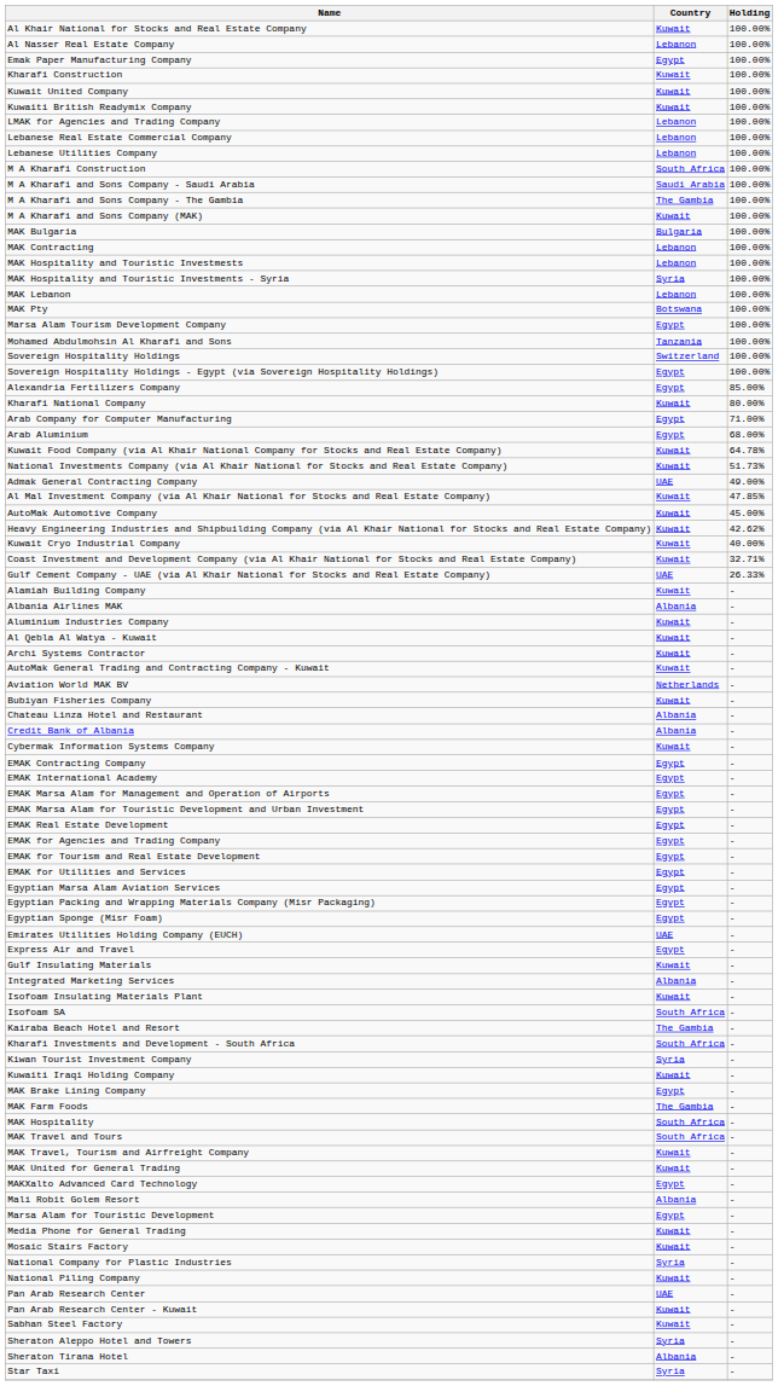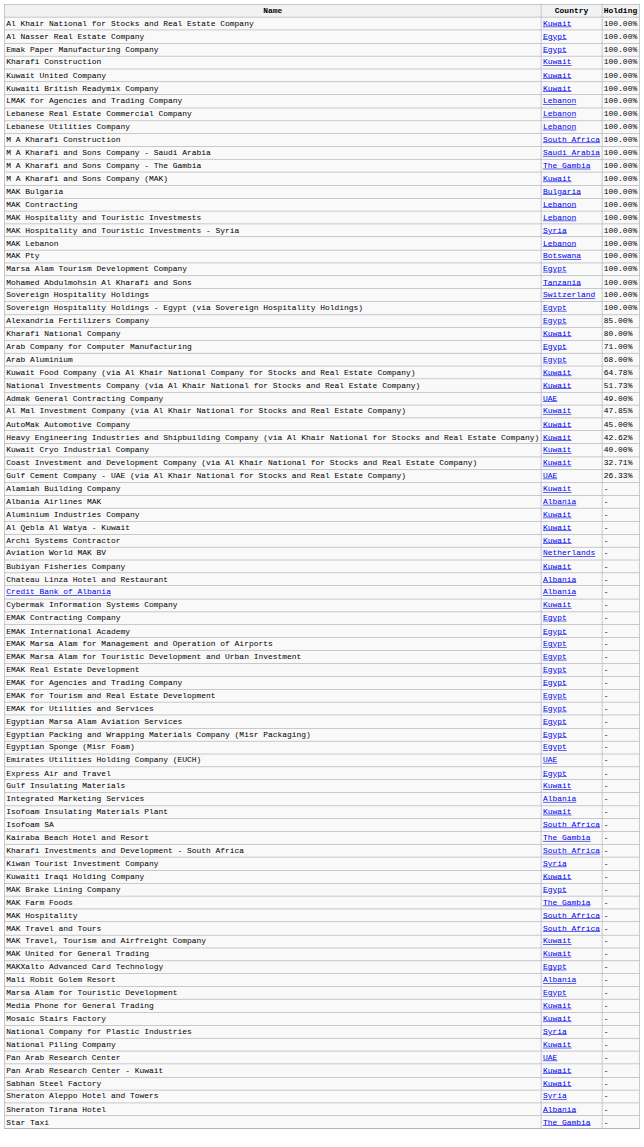 <table class="wikitable sortable">
 <tr>
 <th>Name</th>
 <th>Country</th>
 <th>Holding</th>
 </tr>
 <tr>
 <td>Al Khair National for Stocks and Real Estate Company</td>
 <td> <a href='#'>Kuwait</a></td>
 <td>100.00%</td>
 </tr>
 <tr>
 <td>Al Nasser Real Estate Company</td>
-<td> <a href='#'>Lebanon</a></td>
+<td> <a href='#'>Egypt</a></td>
 <td>100.00%</td>
 </tr>
 <tr>
 <td>Emak Paper Manufacturing Company</td>
 <td> <a href='#'>Egypt</a></td>
 <td>100.00%</td>
 </tr>
 <tr>
 <td>Kharafi Construction</td>
 <td> <a href='#'>Kuwait</a></td>
 <td>100.00%</td>
 </tr>
 <tr>
 <td>Kuwait United Company</td>
 <td> <a href='#'>Kuwait</a></td>
 <td>100.00%</td>
 </tr>
 <tr>
 <td>Kuwaiti British Readymix Company</td>
 <td> <a href='#'>Kuwait</a></td>
 <td>100.00%</td>
 </tr>
 <tr>
 <td>LMAK for Agencies and Trading Company</td>
 <td> <a href='#'>Lebanon</a></td>
 <td>100.00%</td>
 </tr>
 <tr>
 <td>Lebanese Real Estate Commercial Company</td>
 <td> <a href='#'>Lebanon</a></td>
 <td>100.00%</td>
 </tr>
 <tr>
 <td>Lebanese Utilities Company</td>
 <td> <a href='#'>Lebanon</a></td>
 <td>100.00%</td>
 </tr>
 <tr>
 <td>M A Kharafi Construction</td>
 <td> <a href='#'>South Africa</a></td>
 <td>100.00%</td>
 </tr>
 <tr>
 <td>M A Kharafi and Sons Company - Saudi Arabia</td>
 <td> <a href='#'>Saudi Arabia</a></td>
 <td>100.00%</td>
 </tr>
 <tr>
 <td>M A Kharafi and Sons Company - The Gambia</td>
 <td> <a href='#'>The Gambia</a></td>
 <td>100.00%</td>
 </tr>
 <tr>
 <td>M A Kharafi and Sons Company (MAK)</td>
 <td> <a href='#'>Kuwait</a></td>
 <td>100.00%</td>
 </tr>
 <tr>
 <td>MAK Bulgaria</td>
 <td> <a href='#'>Bulgaria</a></td>
 <td>100.00%</td>
 </tr>
 <tr>
 <td>MAK Contracting</td>
 <td> <a href='#'>Lebanon</a></td>
 <td>100.00%</td>
 </tr>
 <tr>
 <td>MAK Hospitality and Touristic Investmests</td>
 <td> <a href='#'>Lebanon</a></td>
 <td>100.00%</td>
 </tr>
 <tr>
 <td>MAK Hospitality and Touristic Investments - Syria</td>
 <td> <a href='#'>Syria</a></td>
 <td>100.00%</td>
 </tr>
 <tr>
 <td>MAK Lebanon</td>
 <td> <a href='#'>Lebanon</a></td>
 <td>100.00%</td>
 </tr>
 <tr>
 <td>MAK Pty</td>
 <td> <a href='#'>Botswana</a></td>
 <td>100.00%</td>
 </tr>
 <tr>
 <td>Marsa Alam Tourism Development Company</td>
 <td> <a href='#'>Egypt</a></td>
 <td>100.00%</td>
 </tr>
 <tr>
 <td>Mohamed Abdulmohsin Al Kharafi and Sons</td>
 <td> <a href='#'>Tanzania</a></td>
 <td>100.00%</td>
 </tr>
 <tr>
 <td>Sovereign Hospitality Holdings</td>
 <td> <a href='#'>Switzerland</a></td>
 <td>100.00%</td>
 </tr>
 <tr>
 <td>Sovereign Hospitality Holdings - Egypt (via Sovereign Hospitality Holdings)</td>
 <td> <a href='#'>Egypt</a></td>
 <td>100.00%</td>
 </tr>
 <tr>
 <td>Alexandria Fertilizers Company</td>
 <td> <a href='#'>Egypt</a></td>
 <td>85.00%</td>
 </tr>
 <tr>
 <td>Kharafi National Company</td>
 <td> <a href='#'>Kuwait</a></td>
 <td>80.00%</td>
 </tr>
 <tr>
 <td>Arab Company for Computer Manufacturing</td>
 <td> <a href='#'>Egypt</a></td>
 <td>71.00%</td>
 </tr>
 <tr>
 <td>Arab Aluminium</td>
 <td> <a href='#'>Egypt</a></td>
 <td>68.00%</td>
 </tr>
 <tr>
 <td>Kuwait Food Company (via Al Khair National Company for Stocks and Real Estate Company)</td>
 <td> <a href='#'>Kuwait</a></td>
 <td>64.78%</td>
 </tr>
 <tr>
 <td>National Investments Company (via Al Khair National for Stocks and Real Estate Company)</td>
 <td> <a href='#'>Kuwait</a></td>
 <td>51.73%</td>
 </tr>
 <tr>
 <td>Admak General Contracting Company</td>
 <td> <a href='#'>UAE</a></td>
 <td>49.00%</td>
 </tr>
 <tr>
 <td>Al Mal Investment Company (via Al Khair National for Stocks and Real Estate Company)</td>
 <td> <a href='#'>Kuwait</a></td>
 <td>47.85%</td>
 </tr>
 <tr>
 <td>AutoMak Automotive Company</td>
 <td> <a href='#'>Kuwait</a></td>
 <td>45.00%</td>
 </tr>
 <tr>
 <td>Heavy Engineering Industries and Shipbuilding Company (via Al Khair National for Stocks and Real Estate Company)</td>
 <td> <a href='#'>Kuwait</a></td>
 <td>42.62%</td>
 </tr>
 <tr>
 <td>Kuwait Cryo Industrial Company</td>
 <td> <a href='#'>Kuwait</a></td>
 <td>40.00%</td>
 </tr>
 <tr>
 <td>Coast Investment and Development Company (via Al Khair National for Stocks and Real Estate Company)</td>
 <td> <a href='#'>Kuwait</a></td>
 <td>32.71%</td>
 </tr>
 <tr>
 <td>Gulf Cement Company - UAE (via Al Khair National for Stocks and Real Estate Company)</td>
 <td> <a href='#'>UAE</a></td>
 <td>26.33%</td>
 </tr>
 <tr>
 <td>Alamiah Building Company</td>
 <td> <a href='#'>Kuwait</a></td>
 <td>-</td>
 </tr>
 <tr>
 <td>Albania Airlines MAK</td>
 <td> <a href='#'>Albania</a></td>
 <td>-</td>
 </tr>
 <tr>
 <td>Aluminium Industries Company</td>
 <td> <a href='#'>Kuwait</a></td>
 <td>-</td>
 </tr>
 <tr>
 <td>Al Qebla Al Watya - Kuwait</td>
 <td> <a href='#'>Kuwait</a></td>
 <td>-</td>
 </tr>
 <tr>
 <td>Archi Systems Contractor</td>
-<td> <a href='#'>Kuwait</a></td>
-<td>-</td>
-</tr>
-<tr>
-<td>AutoMak General Trading and Contracting Company - Kuwait</td>
 <td> <a href='#'>Kuwait</a></td>
 <td>-</td>
 </tr>
 <tr>
 <td>Aviation World MAK BV</td>
 <td> <a href='#'>Netherlands</a></td>
 <td>-</td>
 </tr>
 <tr>
 <td>Bubiyan Fisheries Company</td>
 <td> <a href='#'>Kuwait</a></td>
 <td>-</td>
 </tr>
 <tr>
 <td>Chateau Linza Hotel and Restaurant</td>
 <td> <a href='#'>Albania</a></td>
 <td>-</td>
 </tr>
 <tr>
 <td><a href='#'>Credit Bank of Albania</a></td>
 <td> <a href='#'>Albania</a></td>
 <td>-</td>
 </tr>
 <tr>
 <td>Cybermak Information Systems Company</td>
 <td> <a href='#'>Kuwait</a></td>
 <td>-</td>
 </tr>
 <tr>
 <td>EMAK Contracting Company</td>
 <td> <a href='#'>Egypt</a></td>
 <td>-</td>
 </tr>
 <tr>
 <td>EMAK International Academy</td>
 <td> <a href='#'>Egypt</a></td>
 <td>-</td>
 </tr>
 <tr>
 <td>EMAK Marsa Alam for Management and Operation of Airports</td>
 <td> <a href='#'>Egypt</a></td>
 <td>-</td>
 </tr>
 <tr>
 <td>EMAK Marsa Alam for Touristic Development and Urban Investment</td>
 <td> <a href='#'>Egypt</a></td>
 <td>-</td>
 </tr>
 <tr>
 <td>EMAK Real Estate Development</td>
 <td> <a href='#'>Egypt</a></td>
 <td>-</td>
 </tr>
 <tr>
 <td>EMAK for Agencies and Trading Company</td>
 <td> <a href='#'>Egypt</a></td>
 <td>-</td>
 </tr>
 <tr>
 <td>EMAK for Tourism and Real Estate Development</td>
 <td> <a href='#'>Egypt</a></td>
 <td>-</td>
 </tr>
 <tr>
 <td>EMAK for Utilities and Services</td>
 <td> <a href='#'>Egypt</a></td>
 <td>-</td>
 </tr>
 <tr>
 <td>Egyptian Marsa Alam Aviation Services</td>
 <td> <a href='#'>Egypt</a></td>
 <td>-</td>
 </tr>
 <tr>
 <td>Egyptian Packing and Wrapping Materials Company (Misr Packaging)</td>
 <td> <a href='#'>Egypt</a></td>
 <td>-</td>
 </tr>
 <tr>
 <td>Egyptian Sponge (Misr Foam)</td>
 <td> <a href='#'>Egypt</a></td>
 <td>-</td>
 </tr>
 <tr>
 <td>Emirates Utilities Holding Company (EUCH)</td>
 <td> <a href='#'>UAE</a></td>
 <td>-</td>
 </tr>
 <tr>
 <td>Express Air and Travel</td>
 <td> <a href='#'>Egypt</a></td>
 <td>-</td>
 </tr>
 <tr>
 <td>Gulf Insulating Materials</td>
 <td> <a href='#'>Kuwait</a></td>
 <td>-</td>
 </tr>
 <tr>
 <td>Integrated Marketing Services</td>
 <td> <a href='#'>Albania</a></td>
 <td>-</td>
 </tr>
 <tr>
 <td>Isofoam Insulating Materials Plant</td>
 <td> <a href='#'>Kuwait</a></td>
 <td>-</td>
 </tr>
 <tr>
 <td>Isofoam SA</td>
 <td> <a href='#'>South Africa</a></td>
 <td>-</td>
 </tr>
 <tr>
 <td>Kairaba Beach Hotel and Resort</td>
 <td> <a href='#'>The Gambia</a></td>
 <td>-</td>
 </tr>
 <tr>
 <td>Kharafi Investments and Development - South Africa</td>
 <td> <a href='#'>South Africa</a></td>
 <td>-</td>
 </tr>
 <tr>
 <td>Kiwan Tourist Investment Company</td>
 <td> <a href='#'>Syria</a></td>
 <td>-</td>
 </tr>
 <tr>
 <td>Kuwaiti Iraqi Holding Company</td>
 <td> <a href='#'>Kuwait</a></td>
 <td>-</td>
 </tr>
 <tr>
 <td>MAK Brake Lining Company</td>
 <td> <a href='#'>Egypt</a></td>
 <td>-</td>
 </tr>
 <tr>
 <td>MAK Farm Foods</td>
 <td> <a href='#'>The Gambia</a></td>
 <td>-</td>
 </tr>
 <tr>
 <td>MAK Hospitality</td>
 <td> <a href='#'>South Africa</a></td>
 <td>-</td>
 </tr>
 <tr>
 <td>MAK Travel and Tours</td>
 <td> <a href='#'>South Africa</a></td>
 <td>-</td>
 </tr>
 <tr>
 <td>MAK Travel, Tourism and Airfreight Company</td>
 <td> <a href='#'>Kuwait</a></td>
 <td>-</td>
 </tr>
 <tr>
 <td>MAK United for General Trading</td>
 <td> <a href='#'>Kuwait</a></td>
 <td>-</td>
 </tr>
 <tr>
 <td>MAKXalto Advanced Card Technology</td>
 <td> <a href='#'>Egypt</a></td>
 <td>-</td>
 </tr>
 <tr>
 <td>Mali Robit Golem Resort</td>
 <td> <a href='#'>Albania</a></td>
 <td>-</td>
 </tr>
 <tr>
 <td>Marsa Alam for Touristic Development</td>
 <td> <a href='#'>Egypt</a></td>
 <td>-</td>
 </tr>
 <tr>
 <td>Media Phone for General Trading</td>
 <td> <a href='#'>Kuwait</a></td>
 <td>-</td>
 </tr>
 <tr>
 <td>Mosaic Stairs Factory</td>
 <td> <a href='#'>Kuwait</a></td>
 <td>-</td>
 </tr>
 <tr>
 <td>National Company for Plastic Industries</td>
 <td> <a href='#'>Syria</a></td>
 <td>-</td>
 </tr>
 <tr>
 <td>National Piling Company</td>
 <td> <a href='#'>Kuwait</a></td>
 <td>-</td>
 </tr>
 <tr>
 <td>Pan Arab Research Center</td>
 <td> <a href='#'>UAE</a></td>
 <td>-</td>
 </tr>
 <tr>
 <td>Pan Arab Research Center - Kuwait</td>
 <td> <a href='#'>Kuwait</a></td>
 <td>-</td>
 </tr>
 <tr>
 <td>Sabhan Steel Factory</td>
 <td> <a href='#'>Kuwait</a></td>
 <td>-</td>
 </tr>
 <tr>
 <td>Sheraton Aleppo Hotel and Towers</td>
 <td> <a href='#'>Syria</a></td>
 <td>-</td>
 </tr>
 <tr>
 <td>Sheraton Tirana Hotel</td>
 <td> <a href='#'>Albania</a></td>
 <td>-</td>
 </tr>
 <tr>
 <td>Star Taxi</td>
-<td> <a href='#'>Syria</a></td>
+<td> <a href='#'>The Gambia</a></td>
 <td>-</td>
 </tr>
 <tr>
 </tr>
 </table>
